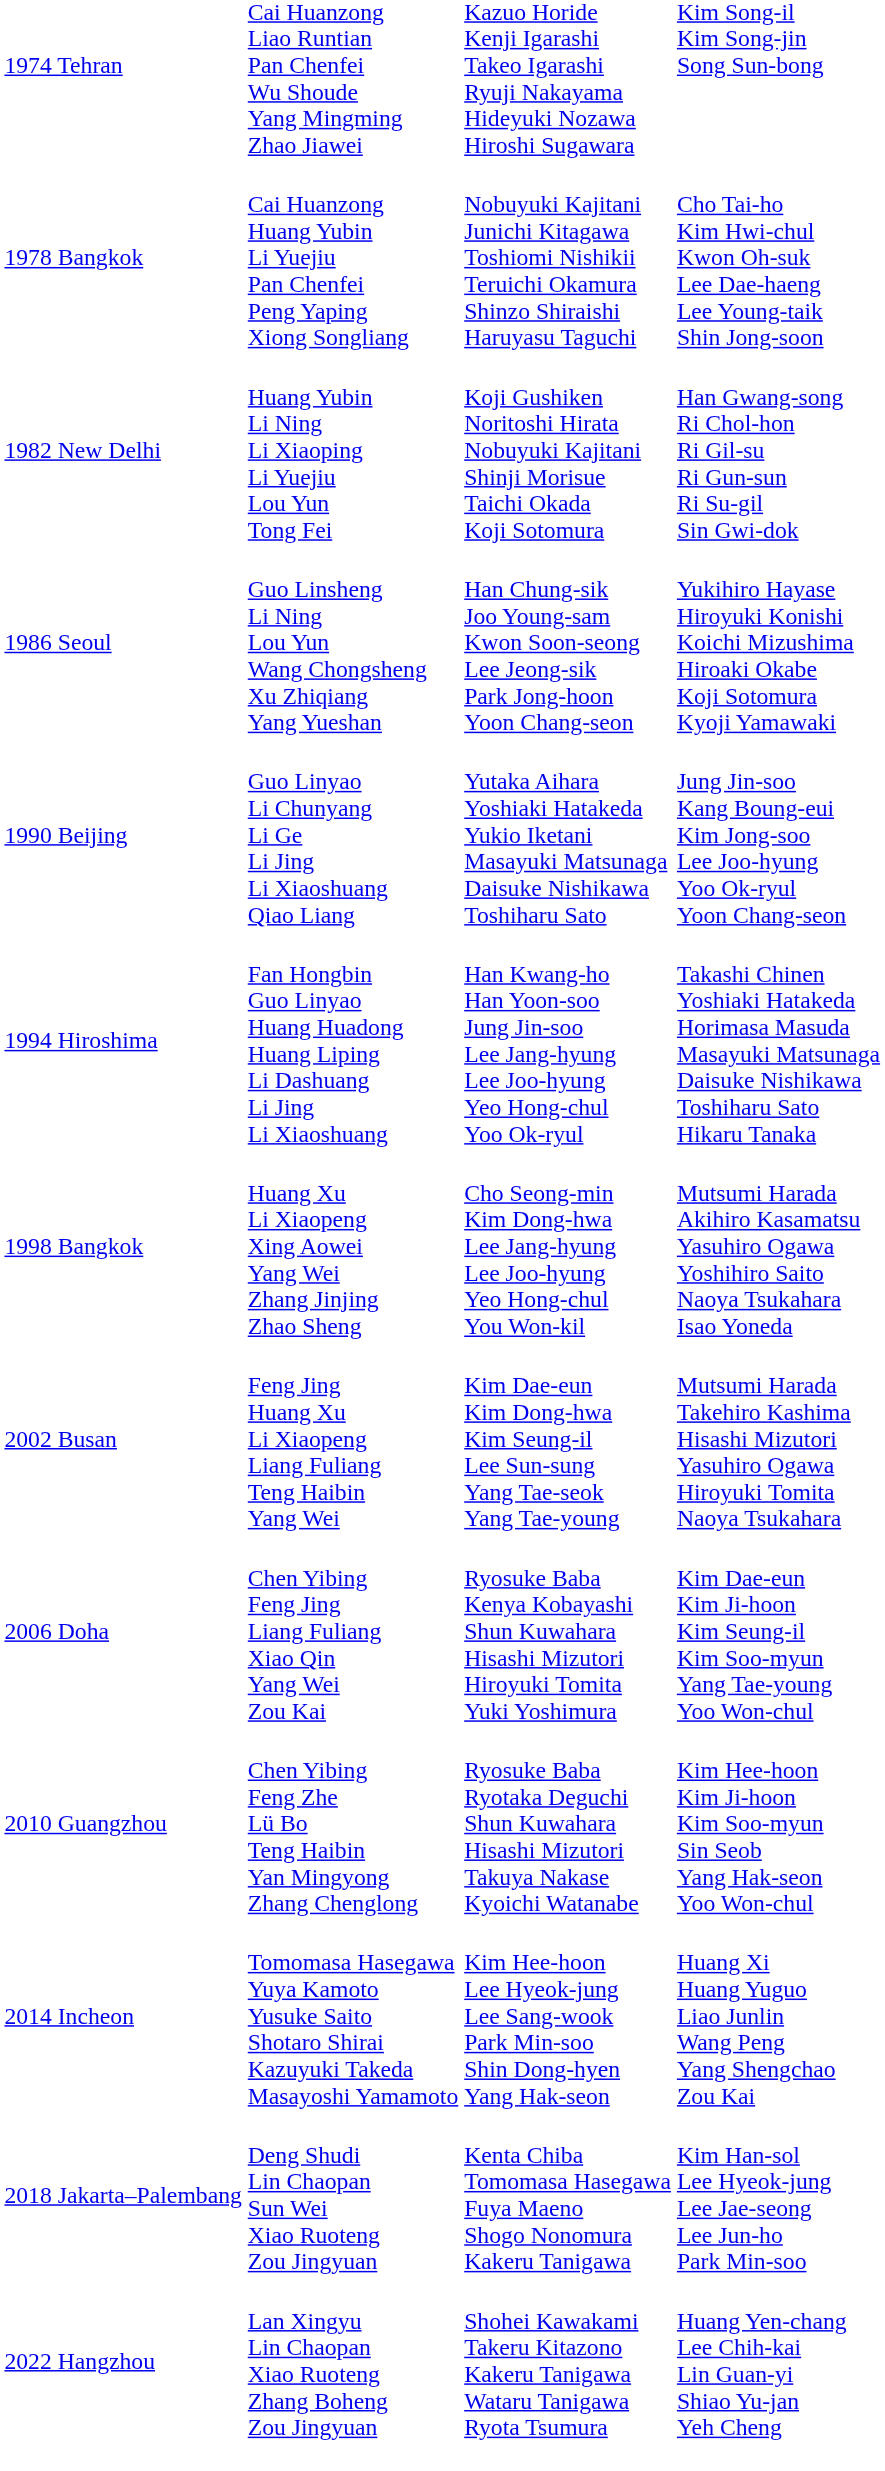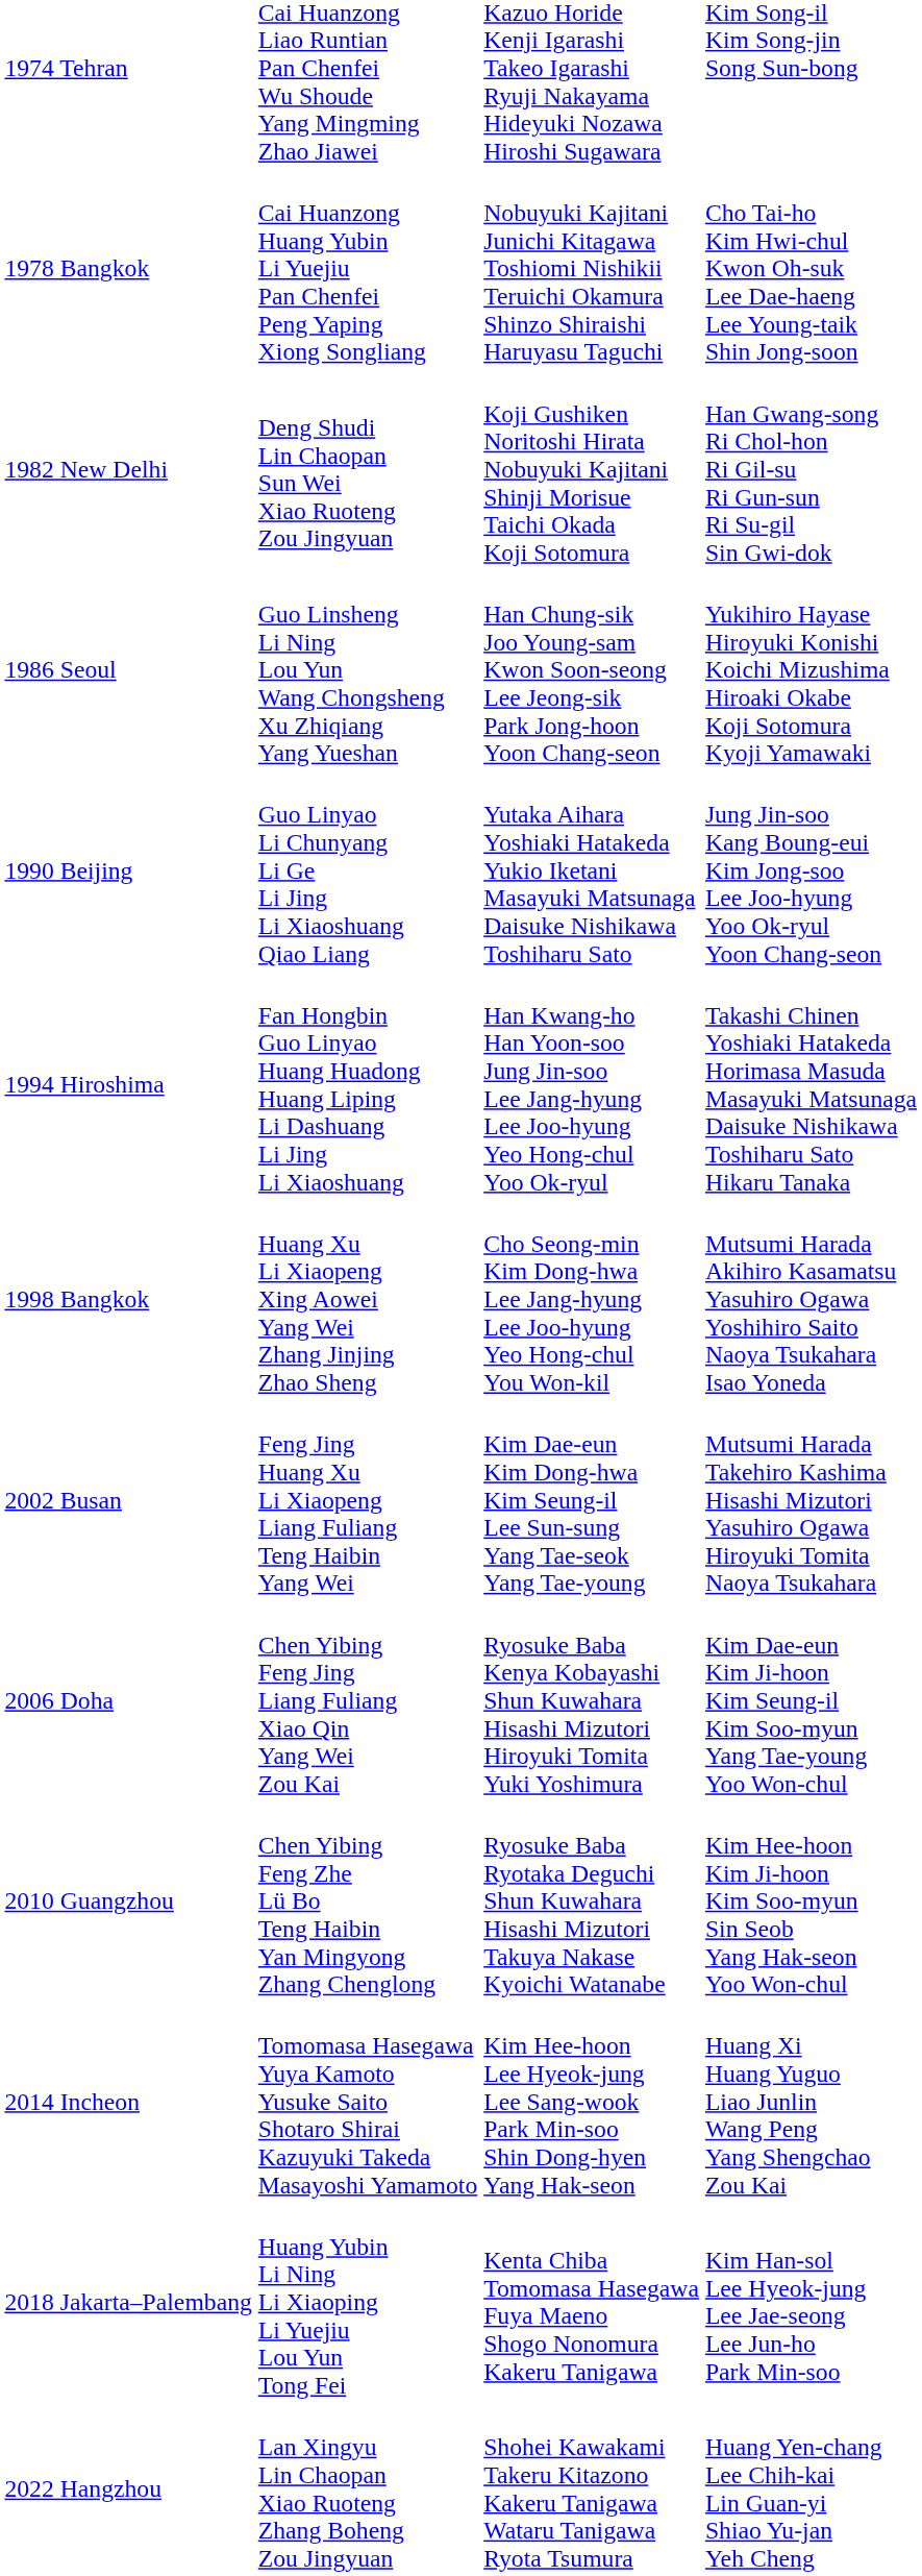 <table>
 <tr>
 <td><a href='#'>1974 Tehran</a></td>
 <td><br><a href='#'>Cai Huanzong</a><br><a href='#'>Liao Runtian</a><br><a href='#'>Pan Chenfei</a><br><a href='#'>Wu Shoude</a><br><a href='#'>Yang Mingming</a><br><a href='#'>Zhao Jiawei</a></td>
 <td><br><a href='#'>Kazuo Horide</a><br><a href='#'>Kenji Igarashi</a><br><a href='#'>Takeo Igarashi</a><br><a href='#'>Ryuji Nakayama</a><br><a href='#'>Hideyuki Nozawa</a><br><a href='#'>Hiroshi Sugawara</a></td>
 <td valign=top><br><a href='#'>Kim Song-il</a><br><a href='#'>Kim Song-jin</a><br><a href='#'>Song Sun-bong</a></td>
 </tr>
 <tr>
 <td><a href='#'>1978 Bangkok</a></td>
 <td><br><a href='#'>Cai Huanzong</a><br><a href='#'>Huang Yubin</a><br><a href='#'>Li Yuejiu</a><br><a href='#'>Pan Chenfei</a><br><a href='#'>Peng Yaping</a><br><a href='#'>Xiong Songliang</a></td>
 <td><br><a href='#'>Nobuyuki Kajitani</a><br><a href='#'>Junichi Kitagawa</a><br><a href='#'>Toshiomi Nishikii</a><br><a href='#'>Teruichi Okamura</a><br><a href='#'>Shinzo Shiraishi</a><br><a href='#'>Haruyasu Taguchi</a></td>
 <td><br><a href='#'>Cho Tai-ho</a><br><a href='#'>Kim Hwi-chul</a><br><a href='#'>Kwon Oh-suk</a><br><a href='#'>Lee Dae-haeng</a><br><a href='#'>Lee Young-taik</a><br><a href='#'>Shin Jong-soon</a></td>
 </tr>
 <tr>
 <td><a href='#'>1982 New Delhi</a></td>
-<td><br><a href='#'>Huang Yubin</a><br><a href='#'>Li Ning</a><br><a href='#'>Li Xiaoping</a><br><a href='#'>Li Yuejiu</a><br><a href='#'>Lou Yun</a><br><a href='#'>Tong Fei</a></td>
+<td><br><a href='#'>Deng Shudi</a><br><a href='#'>Lin Chaopan</a><br><a href='#'>Sun Wei</a><br><a href='#'>Xiao Ruoteng</a><br><a href='#'>Zou Jingyuan</a></td>
 <td><br><a href='#'>Koji Gushiken</a><br><a href='#'>Noritoshi Hirata</a><br><a href='#'>Nobuyuki Kajitani</a><br><a href='#'>Shinji Morisue</a><br><a href='#'>Taichi Okada</a><br><a href='#'>Koji Sotomura</a></td>
 <td><br><a href='#'>Han Gwang-song</a><br><a href='#'>Ri Chol-hon</a><br><a href='#'>Ri Gil-su</a><br><a href='#'>Ri Gun-sun</a><br><a href='#'>Ri Su-gil</a><br><a href='#'>Sin Gwi-dok</a></td>
 </tr>
 <tr>
 <td><a href='#'>1986 Seoul</a></td>
 <td><br><a href='#'>Guo Linsheng</a><br><a href='#'>Li Ning</a><br><a href='#'>Lou Yun</a><br><a href='#'>Wang Chongsheng</a><br><a href='#'>Xu Zhiqiang</a><br><a href='#'>Yang Yueshan</a></td>
 <td><br><a href='#'>Han Chung-sik</a><br><a href='#'>Joo Young-sam</a><br><a href='#'>Kwon Soon-seong</a><br><a href='#'>Lee Jeong-sik</a><br><a href='#'>Park Jong-hoon</a><br><a href='#'>Yoon Chang-seon</a></td>
 <td><br><a href='#'>Yukihiro Hayase</a><br><a href='#'>Hiroyuki Konishi</a><br><a href='#'>Koichi Mizushima</a><br><a href='#'>Hiroaki Okabe</a><br><a href='#'>Koji Sotomura</a><br><a href='#'>Kyoji Yamawaki</a></td>
 </tr>
 <tr>
 <td><a href='#'>1990 Beijing</a></td>
 <td><br><a href='#'>Guo Linyao</a><br><a href='#'>Li Chunyang</a><br><a href='#'>Li Ge</a><br><a href='#'>Li Jing</a><br><a href='#'>Li Xiaoshuang</a><br><a href='#'>Qiao Liang</a></td>
 <td><br><a href='#'>Yutaka Aihara</a><br><a href='#'>Yoshiaki Hatakeda</a><br><a href='#'>Yukio Iketani</a><br><a href='#'>Masayuki Matsunaga</a><br><a href='#'>Daisuke Nishikawa</a><br><a href='#'>Toshiharu Sato</a></td>
 <td><br><a href='#'>Jung Jin-soo</a><br><a href='#'>Kang Boung-eui</a><br><a href='#'>Kim Jong-soo</a><br><a href='#'>Lee Joo-hyung</a><br><a href='#'>Yoo Ok-ryul</a><br><a href='#'>Yoon Chang-seon</a></td>
 </tr>
 <tr>
 <td><a href='#'>1994 Hiroshima</a></td>
 <td><br><a href='#'>Fan Hongbin</a><br><a href='#'>Guo Linyao</a><br><a href='#'>Huang Huadong</a><br><a href='#'>Huang Liping</a><br><a href='#'>Li Dashuang</a><br><a href='#'>Li Jing</a><br><a href='#'>Li Xiaoshuang</a></td>
 <td><br><a href='#'>Han Kwang-ho</a><br><a href='#'>Han Yoon-soo</a><br><a href='#'>Jung Jin-soo</a><br><a href='#'>Lee Jang-hyung</a><br><a href='#'>Lee Joo-hyung</a><br><a href='#'>Yeo Hong-chul</a><br><a href='#'>Yoo Ok-ryul</a></td>
 <td><br><a href='#'>Takashi Chinen</a><br><a href='#'>Yoshiaki Hatakeda</a><br><a href='#'>Horimasa Masuda</a><br><a href='#'>Masayuki Matsunaga</a><br><a href='#'>Daisuke Nishikawa</a><br><a href='#'>Toshiharu Sato</a><br><a href='#'>Hikaru Tanaka</a></td>
 </tr>
 <tr>
 <td><a href='#'>1998 Bangkok</a></td>
 <td><br><a href='#'>Huang Xu</a><br><a href='#'>Li Xiaopeng</a><br><a href='#'>Xing Aowei</a><br><a href='#'>Yang Wei</a><br><a href='#'>Zhang Jinjing</a><br><a href='#'>Zhao Sheng</a></td>
 <td><br><a href='#'>Cho Seong-min</a><br><a href='#'>Kim Dong-hwa</a><br><a href='#'>Lee Jang-hyung</a><br><a href='#'>Lee Joo-hyung</a><br><a href='#'>Yeo Hong-chul</a><br><a href='#'>You Won-kil</a></td>
 <td><br><a href='#'>Mutsumi Harada</a><br><a href='#'>Akihiro Kasamatsu</a><br><a href='#'>Yasuhiro Ogawa</a><br><a href='#'>Yoshihiro Saito</a><br><a href='#'>Naoya Tsukahara</a><br><a href='#'>Isao Yoneda</a></td>
 </tr>
 <tr>
 <td><a href='#'>2002 Busan</a></td>
 <td><br><a href='#'>Feng Jing</a><br><a href='#'>Huang Xu</a><br><a href='#'>Li Xiaopeng</a><br><a href='#'>Liang Fuliang</a><br><a href='#'>Teng Haibin</a><br><a href='#'>Yang Wei</a></td>
 <td><br><a href='#'>Kim Dae-eun</a><br><a href='#'>Kim Dong-hwa</a><br><a href='#'>Kim Seung-il</a><br><a href='#'>Lee Sun-sung</a><br><a href='#'>Yang Tae-seok</a><br><a href='#'>Yang Tae-young</a></td>
 <td><br><a href='#'>Mutsumi Harada</a><br><a href='#'>Takehiro Kashima</a><br><a href='#'>Hisashi Mizutori</a><br><a href='#'>Yasuhiro Ogawa</a><br><a href='#'>Hiroyuki Tomita</a><br><a href='#'>Naoya Tsukahara</a></td>
 </tr>
 <tr>
 <td><a href='#'>2006 Doha</a></td>
 <td><br><a href='#'>Chen Yibing</a><br><a href='#'>Feng Jing</a><br><a href='#'>Liang Fuliang</a><br><a href='#'>Xiao Qin</a><br><a href='#'>Yang Wei</a><br><a href='#'>Zou Kai</a></td>
 <td><br><a href='#'>Ryosuke Baba</a><br><a href='#'>Kenya Kobayashi</a><br><a href='#'>Shun Kuwahara</a><br><a href='#'>Hisashi Mizutori</a><br><a href='#'>Hiroyuki Tomita</a><br><a href='#'>Yuki Yoshimura</a></td>
 <td><br><a href='#'>Kim Dae-eun</a><br><a href='#'>Kim Ji-hoon</a><br><a href='#'>Kim Seung-il</a><br><a href='#'>Kim Soo-myun</a><br><a href='#'>Yang Tae-young</a><br><a href='#'>Yoo Won-chul</a></td>
 </tr>
 <tr>
 <td><a href='#'>2010 Guangzhou</a></td>
 <td><br><a href='#'>Chen Yibing</a><br><a href='#'>Feng Zhe</a><br><a href='#'>Lü Bo</a><br><a href='#'>Teng Haibin</a><br><a href='#'>Yan Mingyong</a><br><a href='#'>Zhang Chenglong</a></td>
 <td><br><a href='#'>Ryosuke Baba</a><br><a href='#'>Ryotaka Deguchi</a><br><a href='#'>Shun Kuwahara</a><br><a href='#'>Hisashi Mizutori</a><br><a href='#'>Takuya Nakase</a><br><a href='#'>Kyoichi Watanabe</a></td>
 <td><br><a href='#'>Kim Hee-hoon</a><br><a href='#'>Kim Ji-hoon</a><br><a href='#'>Kim Soo-myun</a><br><a href='#'>Sin Seob</a><br><a href='#'>Yang Hak-seon</a><br><a href='#'>Yoo Won-chul</a></td>
 </tr>
 <tr>
 <td><a href='#'>2014 Incheon</a></td>
 <td><br><a href='#'>Tomomasa Hasegawa</a><br><a href='#'>Yuya Kamoto</a><br><a href='#'>Yusuke Saito</a><br><a href='#'>Shotaro Shirai</a><br><a href='#'>Kazuyuki Takeda</a><br><a href='#'>Masayoshi Yamamoto</a></td>
 <td><br><a href='#'>Kim Hee-hoon</a><br><a href='#'>Lee Hyeok-jung</a><br><a href='#'>Lee Sang-wook</a><br><a href='#'>Park Min-soo</a><br><a href='#'>Shin Dong-hyen</a><br><a href='#'>Yang Hak-seon</a></td>
 <td><br><a href='#'>Huang Xi</a><br><a href='#'>Huang Yuguo</a><br><a href='#'>Liao Junlin</a><br><a href='#'>Wang Peng</a><br><a href='#'>Yang Shengchao</a><br><a href='#'>Zou Kai</a></td>
 </tr>
 <tr>
 <td><a href='#'>2018 Jakarta–Palembang</a></td>
-<td><br><a href='#'>Deng Shudi</a><br><a href='#'>Lin Chaopan</a><br><a href='#'>Sun Wei</a><br><a href='#'>Xiao Ruoteng</a><br><a href='#'>Zou Jingyuan</a></td>
+<td><br><a href='#'>Huang Yubin</a><br><a href='#'>Li Ning</a><br><a href='#'>Li Xiaoping</a><br><a href='#'>Li Yuejiu</a><br><a href='#'>Lou Yun</a><br><a href='#'>Tong Fei</a></td>
 <td><br><a href='#'>Kenta Chiba</a><br><a href='#'>Tomomasa Hasegawa</a><br><a href='#'>Fuya Maeno</a><br><a href='#'>Shogo Nonomura</a><br><a href='#'>Kakeru Tanigawa</a></td>
 <td><br><a href='#'>Kim Han-sol</a><br><a href='#'>Lee Hyeok-jung</a><br><a href='#'>Lee Jae-seong</a><br><a href='#'>Lee Jun-ho</a><br><a href='#'>Park Min-soo</a></td>
 </tr>
 <tr>
 <td><a href='#'>2022 Hangzhou</a></td>
 <td><br><a href='#'>Lan Xingyu</a><br><a href='#'>Lin Chaopan</a><br><a href='#'>Xiao Ruoteng</a><br><a href='#'>Zhang Boheng</a><br><a href='#'>Zou Jingyuan</a></td>
 <td><br><a href='#'>Shohei Kawakami</a><br><a href='#'>Takeru Kitazono</a><br><a href='#'>Kakeru Tanigawa</a><br><a href='#'>Wataru Tanigawa</a><br><a href='#'>Ryota Tsumura</a></td>
 <td><br><a href='#'>Huang Yen-chang</a><br><a href='#'>Lee Chih-kai</a><br><a href='#'>Lin Guan-yi</a><br><a href='#'>Shiao Yu-jan</a><br><a href='#'>Yeh Cheng</a></td>
 </tr>
 </table>
